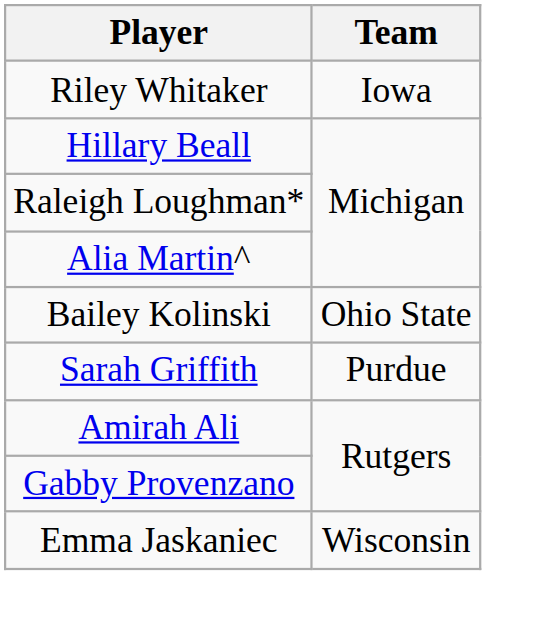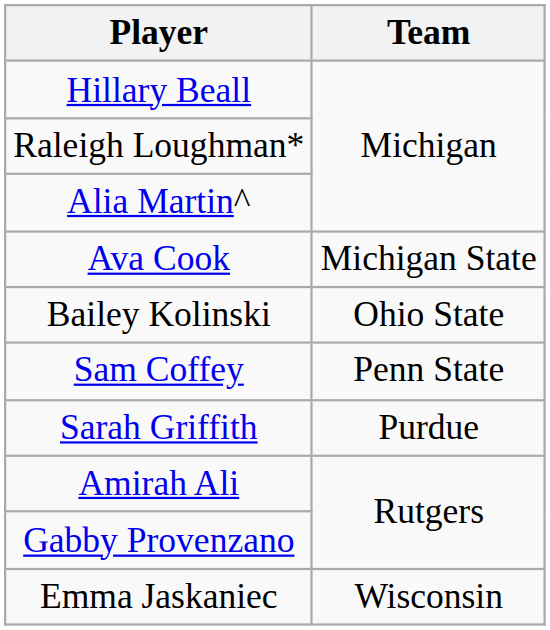 <table class="wikitable" style="text-align: center;">
 <tr>
 <th>Player</th>
 <th>Team</th>
-</tr>
-<tr>
-<td>Riley Whitaker</td>
-<td>Iowa</td>
 </tr>
 <tr>
 <td><a href='#'>Hillary Beall</a></td>
 <td rowspan=3>Michigan</td>
 </tr>
 <tr>
 <td>Raleigh Loughman*</td>
 </tr>
 <tr>
 <td><a href='#'>Alia Martin</a>^</td>
 </tr>
 <tr>
+<td><a href='#'>Ava Cook</a></td>
+<td>Michigan State</td>
+</tr>
+<tr>
 <td>Bailey Kolinski</td>
 <td>Ohio State</td>
+</tr>
+<tr>
+<td><a href='#'>Sam Coffey</a></td>
+<td>Penn State</td>
 </tr>
 <tr>
 <td><a href='#'>Sarah Griffith</a></td>
 <td>Purdue</td>
 </tr>
 <tr>
 <td><a href='#'>Amirah Ali</a></td>
 <td rowspan=2>Rutgers</td>
 </tr>
 <tr>
 <td><a href='#'>Gabby Provenzano</a></td>
 </tr>
 <tr>
 <td>Emma Jaskaniec</td>
 <td>Wisconsin</td>
 </tr>
 </table>
